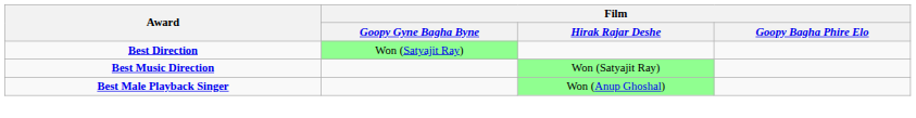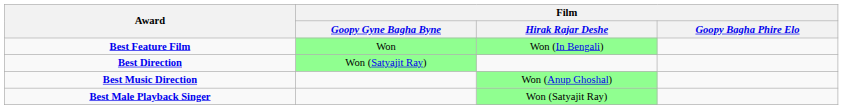 <table class="wikitable" style="text-align:center;" width="100%">
 <tr>
 <th style="width:214px;" rowspan="2">Award</th>
 <th colspan="3">Film</th>
 </tr>
 <tr>
 <th style="width:130px;"><em><a href='#'>Goopy Gyne Bagha Byne</a></em></th>
 <th style="width:130px;"><em><a href='#'>Hirak Rajar Deshe</a></em></th>
 <th style="width:130px;"><em><a href='#'>Goopy Bagha Phire Elo</a></em></th>
 </tr>
 <tr>
+<td><strong><a href='#'>Best Feature Film</a></strong></td>
+<td style="background:#90ff90">Won</td>
+<td style="background:#90ff90">Won (<a href='#'>In Bengali</a>)</td>
+<td></td>
+</tr>
+<tr>
 <td><strong><a href='#'>Best Direction</a></strong></td>
 <td style="background:#90ff90">Won (<a href='#'>Satyajit Ray</a>)</td>
 <td></td>
 <td></td>
 </tr>
 <tr>
 <td><strong><a href='#'>Best Music Direction</a></strong></td>
 <td></td>
-<td style="background:#90ff90">Won (Satyajit Ray)</td>
+<td style="background:#90ff90">Won (<a href='#'>Anup Ghoshal</a>)</td>
 <td></td>
 </tr>
 <tr>
 <td><strong><a href='#'>Best Male Playback Singer</a></strong></td>
 <td></td>
-<td style="background:#90ff90">Won (<a href='#'>Anup Ghoshal</a>)</td>
+<td style="background:#90ff90">Won (Satyajit Ray)</td>
 <td></td>
 </tr>
 </table>
